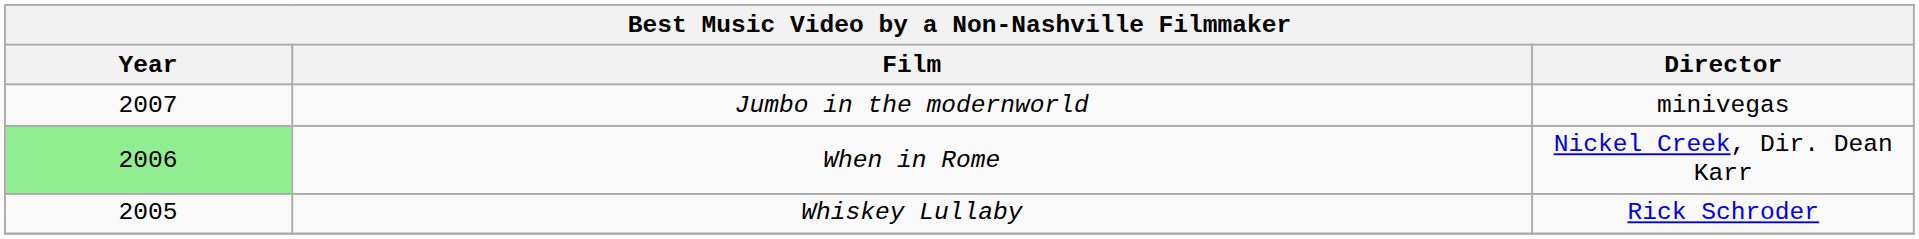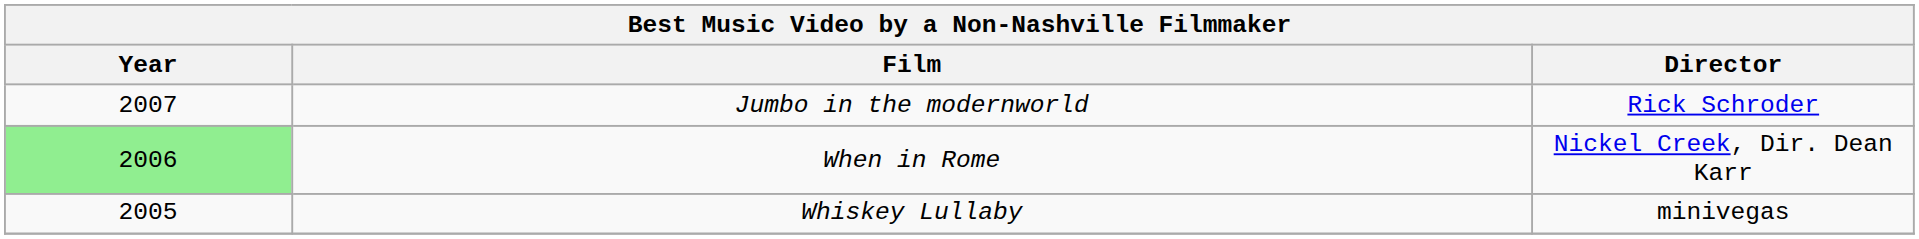 <table class="wikitable" width="80%">
 <tr>
 <th colspan="3" align="center">Best Music Video by a Non-Nashville Filmmaker</th>
 </tr>
 <tr>
 <th width="15%">Year</th>
 <th width="65%">Film</th>
 <th width="20%">Director</th>
 </tr>
 <tr>
 <td align="center">2007</td>
 <td align="center"><em>Jumbo in the modernworld</em></td>
-<td align="center">minivegas</td>
+<td align="center"><a href='#'>Rick Schroder</a></td>
 </tr>
 <tr>
 <td align="center" style="background: lightgreen;">2006</td>
 <td align="center"><em>When in Rome</em></td>
 <td align="center"><a href='#'>Nickel Creek</a>, Dir. Dean Karr</td>
 </tr>
 <tr>
 <td align="center">2005</td>
 <td align="center"><em>Whiskey Lullaby</em></td>
-<td align="center"><a href='#'>Rick Schroder</a></td>
+<td align="center">minivegas</td>
 </tr>
 <tr>
 </tr>
 </table>
